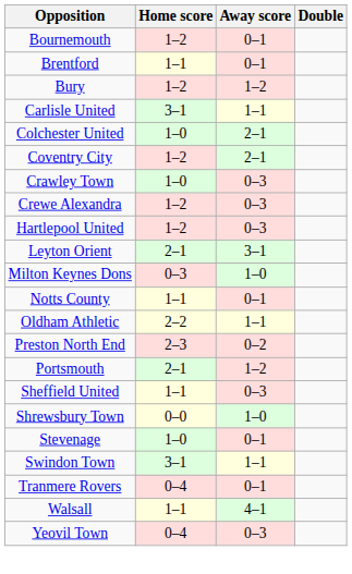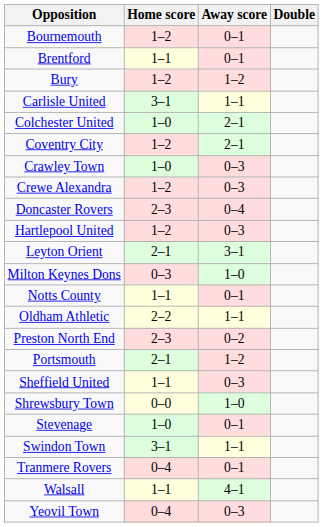 <table class="wikitable" style="text-align: center;">
 <tr>
 <th>Opposition</th>
 <th>Home score</th>
 <th>Away score</th>
 <th>Double</th>
 </tr>
 <tr>
 <td><a href='#'>Bournemouth</a></td>
 <td style="background:#fdd;">1–2</td>
 <td style="background:#fdd;">0–1</td>
 <td></td>
 </tr>
 <tr>
 <td><a href='#'>Brentford</a></td>
 <td style="background:#ffd;">1–1</td>
 <td style="background:#fdd;">0–1</td>
 <td></td>
 </tr>
 <tr>
 <td><a href='#'>Bury</a></td>
 <td style="background:#fdd;">1–2</td>
 <td style="background:#fdd;">1–2</td>
 <td></td>
 </tr>
 <tr>
 <td><a href='#'>Carlisle United</a></td>
 <td style="background:#dfd;">3–1</td>
 <td style="background:#ffd;">1–1</td>
 <td></td>
 </tr>
 <tr>
 <td><a href='#'>Colchester United</a></td>
 <td style="background:#dfd;">1–0</td>
 <td style="background:#dfd;">2–1</td>
 <td></td>
 </tr>
 <tr>
 <td><a href='#'>Coventry City</a></td>
 <td style="background:#fdd;">1–2</td>
 <td style="background:#dfd;">2–1</td>
 <td></td>
 </tr>
 <tr>
 <td><a href='#'>Crawley Town</a></td>
 <td style="background:#dfd;">1–0</td>
 <td style="background:#fdd;">0–3</td>
 <td></td>
 </tr>
 <tr>
 <td><a href='#'>Crewe Alexandra</a></td>
 <td style="background:#fdd;">1–2</td>
 <td style="background:#fdd;">0–3</td>
+<td></td>
+</tr>
+<tr>
+<td><a href='#'>Doncaster Rovers</a></td>
+<td style="background:#fdd;">2–3</td>
+<td style="background:#fdd;">0–4</td>
 <td></td>
 </tr>
 <tr>
 <td><a href='#'>Hartlepool United</a></td>
 <td style="background:#fdd;">1–2</td>
 <td style="background:#fdd;">0–3</td>
 <td></td>
 </tr>
 <tr>
 <td><a href='#'>Leyton Orient</a></td>
 <td style="background:#dfd;">2–1</td>
 <td style="background:#dfd;">3–1</td>
 <td></td>
 </tr>
 <tr>
 <td><a href='#'>Milton Keynes Dons</a></td>
 <td style="background:#fdd;">0–3</td>
 <td style="background:#dfd;">1–0</td>
 <td></td>
 </tr>
 <tr>
 <td><a href='#'>Notts County</a></td>
 <td style="background:#ffd;">1–1</td>
 <td style="background:#fdd;">0–1</td>
 <td></td>
 </tr>
 <tr>
 <td><a href='#'>Oldham Athletic</a></td>
 <td style="background:#ffd;">2–2</td>
 <td style="background:#ffd;">1–1</td>
 <td></td>
 </tr>
 <tr>
 <td><a href='#'>Preston North End</a></td>
 <td style="background:#fdd;">2–3</td>
 <td style="background:#fdd;">0–2</td>
 <td></td>
 </tr>
 <tr>
 <td><a href='#'>Portsmouth</a></td>
 <td style="background:#dfd;">2–1</td>
 <td style="background:#fdd;">1–2</td>
 <td></td>
 </tr>
 <tr>
 <td><a href='#'>Sheffield United</a></td>
 <td style="background:#ffd;">1–1</td>
 <td style="background:#fdd;">0–3</td>
 <td></td>
 </tr>
 <tr>
 <td><a href='#'>Shrewsbury Town</a></td>
 <td style="background:#ffd;">0–0</td>
 <td style="background:#dfd;">1–0</td>
 <td></td>
 </tr>
 <tr>
 <td><a href='#'>Stevenage</a></td>
 <td style="background:#dfd;">1–0</td>
 <td style="background:#fdd;">0–1</td>
 <td></td>
 </tr>
 <tr>
 <td><a href='#'>Swindon Town</a></td>
 <td style="background:#dfd;">3–1</td>
 <td style="background:#ffd;">1–1</td>
 <td></td>
 </tr>
 <tr>
 <td><a href='#'>Tranmere Rovers</a></td>
 <td style="background:#fdd;">0–4</td>
 <td style="background:#fdd;">0–1</td>
 <td></td>
 </tr>
 <tr>
 <td><a href='#'>Walsall</a></td>
 <td style="background:#ffd;">1–1</td>
 <td style="background:#dfd;">4–1</td>
 <td></td>
 </tr>
 <tr>
 <td><a href='#'>Yeovil Town</a></td>
 <td style="background:#fdd;">0–4</td>
 <td style="background:#fdd;">0–3</td>
 <td></td>
 </tr>
 </table>
